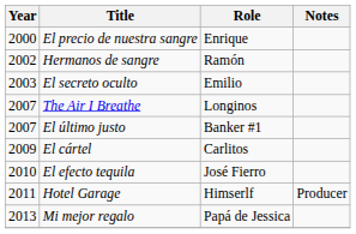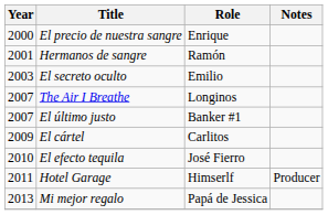 <table class="wikitable sortable">
 <tr>
 <th>Year</th>
 <th>Title</th>
 <th>Role</th>
 <th>Notes</th>
 </tr>
 <tr>
 <td>2000</td>
 <td><em>El precio de nuestra sangre</em></td>
 <td>Enrique</td>
 <td></td>
 </tr>
 <tr>
-<td>2002</td>
+<td>2001</td>
 <td><em>Hermanos de sangre</em></td>
 <td>Ramón</td>
 <td></td>
 </tr>
 <tr>
 <td>2003</td>
 <td><em>El secreto oculto</em></td>
 <td>Emilio</td>
 <td></td>
 </tr>
 <tr>
 <td>2007</td>
 <td><em><a href='#'>The Air I Breathe</a></em></td>
 <td>Longinos</td>
 <td></td>
 </tr>
 <tr>
 <td>2007</td>
 <td><em>El último justo</em></td>
 <td>Banker #1</td>
 <td></td>
 </tr>
 <tr>
 <td>2009</td>
 <td><em>El cártel</em></td>
 <td>Carlitos</td>
 <td></td>
 </tr>
 <tr>
 <td>2010</td>
 <td><em>El efecto tequila</em></td>
 <td>José Fierro</td>
 <td></td>
 </tr>
 <tr>
 <td>2011</td>
 <td><em>Hotel Garage</em></td>
 <td>Himserlf</td>
 <td>Producer</td>
 </tr>
 <tr>
 <td>2013</td>
 <td><em>Mi mejor regalo</em></td>
 <td>Papá de Jessica</td>
 <td></td>
 </tr>
 <tr>
 </tr>
 </table>
